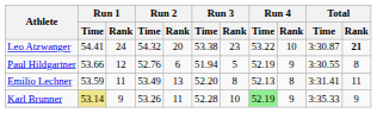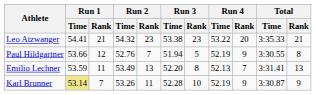 <table class="wikitable" border="1" style="font-size:90%">
 <tr>
 <th rowspan="2">Athlete</th>
 <th colspan="2">Run 1</th>
 <th colspan="2">Run 2</th>
 <th colspan="2">Run 3</th>
 <th colspan="2">Run 4</th>
 <th colspan="2">Total</th>
 </tr>
 <tr>
 <th>Time</th>
 <th>Rank</th>
 <th>Time</th>
 <th>Rank</th>
 <th>Time</th>
 <th>Rank</th>
 <th>Time</th>
 <th>Rank</th>
 <th>Time</th>
 <th>Rank</th>
 </tr>
 <tr>
 <td><a href='#'>Leo Atzwanger</a></td>
 <td align="center">54.41</td>
-<td align="center">24</td>
+<td align="center">21</td>
 <td align="center">54.32</td>
-<td align="center">20</td>
+<td align="center">23</td>
 <td align="center">53.38</td>
 <td align="center">23</td>
 <td align="center">53.22</td>
-<td align="center">10</td>
-<td align="center">3:30.87</td>
-<td align="center"><strong>21</strong></td>
+<td align="center">20</td>
+<td align="center">3:35.33</td>
+<td align="center">21</td>
 </tr>
 <tr>
 <td><a href='#'>Paul Hildgartner</a></td>
 <td align="center">53.66</td>
 <td align="center">12</td>
 <td align="center">52.76</td>
-<td align="center">6</td>
+<td align="center">7</td>
 <td align="center">51.94</td>
 <td align="center">5</td>
 <td align="center">52.19</td>
 <td align="center">9</td>
 <td align="center">3:30.55</td>
 <td align="center">8</td>
 </tr>
 <tr>
 <td><a href='#'>Emilio Lechner</a></td>
 <td align="center">53.59</td>
 <td align="center">11</td>
 <td align="center">53.49</td>
 <td align="center">13</td>
 <td align="center">52.20</td>
 <td align="center">8</td>
 <td align="center">52.13</td>
-<td align="center">8</td>
+<td align="center">7</td>
 <td align="center">3:31.41</td>
-<td align="center">11</td>
+<td align="center">13</td>
 </tr>
 <tr>
 <td><a href='#'>Karl Brunner</a></td>
 <td align="center" style="background: khaki;">53.14</td>
-<td align="center">9</td>
+<td align="center">7</td>
 <td align="center">53.26</td>
 <td align="center">11</td>
 <td align="center">52.28</td>
 <td align="center">10</td>
-<td align="center" style="background: lightgreen;">52.19</td>
+<td align="center">52.19</td>
 <td align="center">9</td>
-<td align="center">3:35.33</td>
+<td align="center">3:30.87</td>
 <td align="center">9</td>
 </tr>
 </table>
